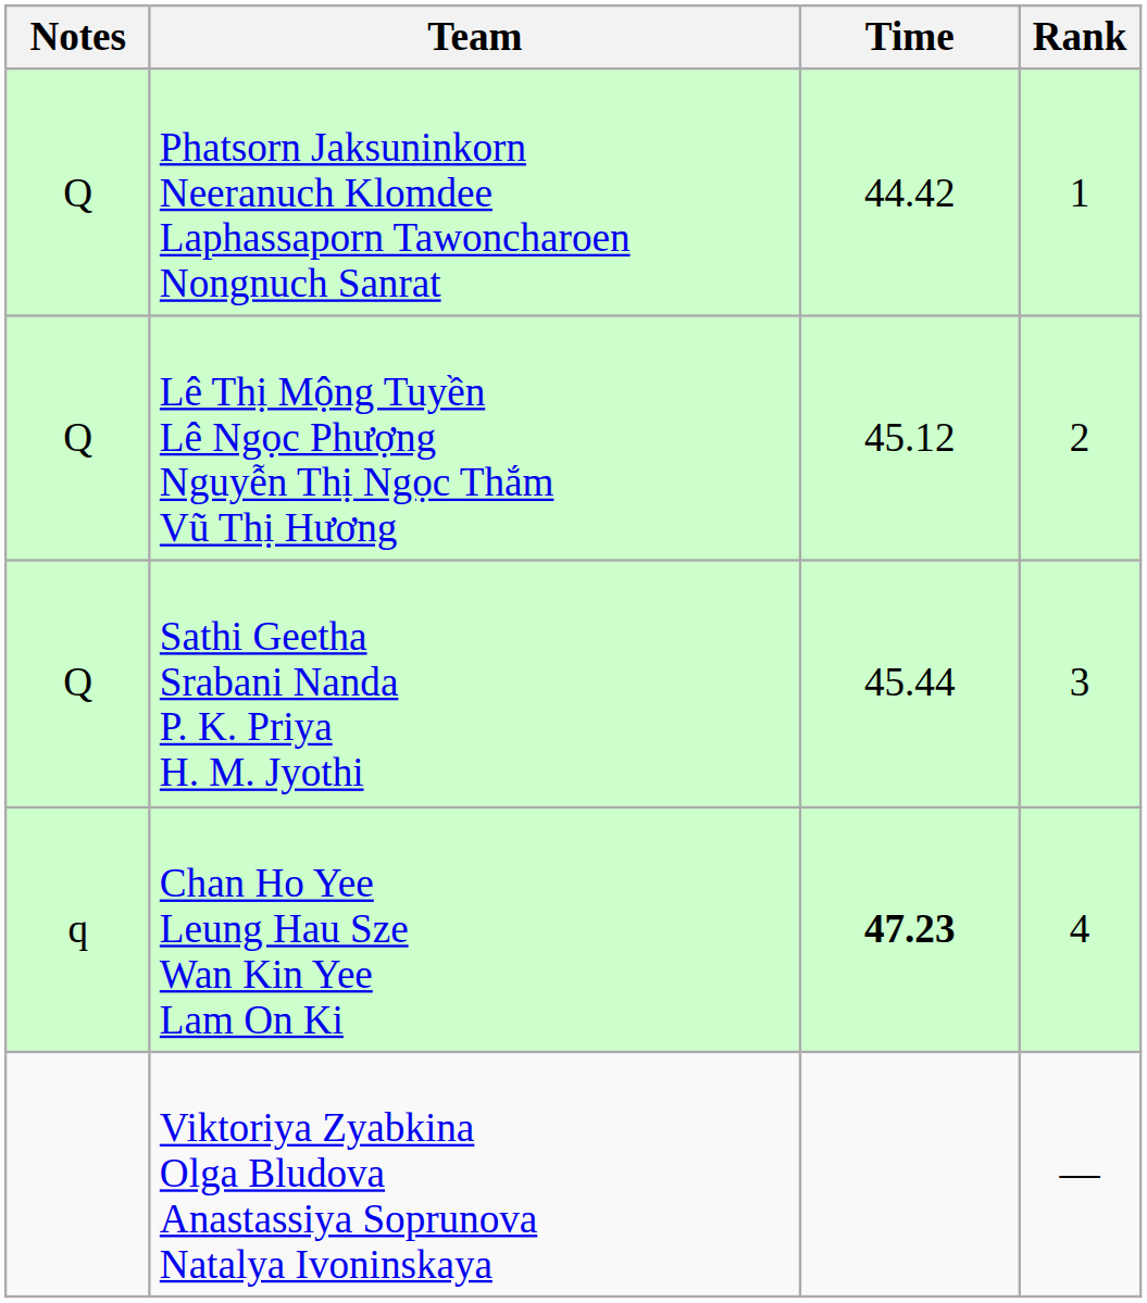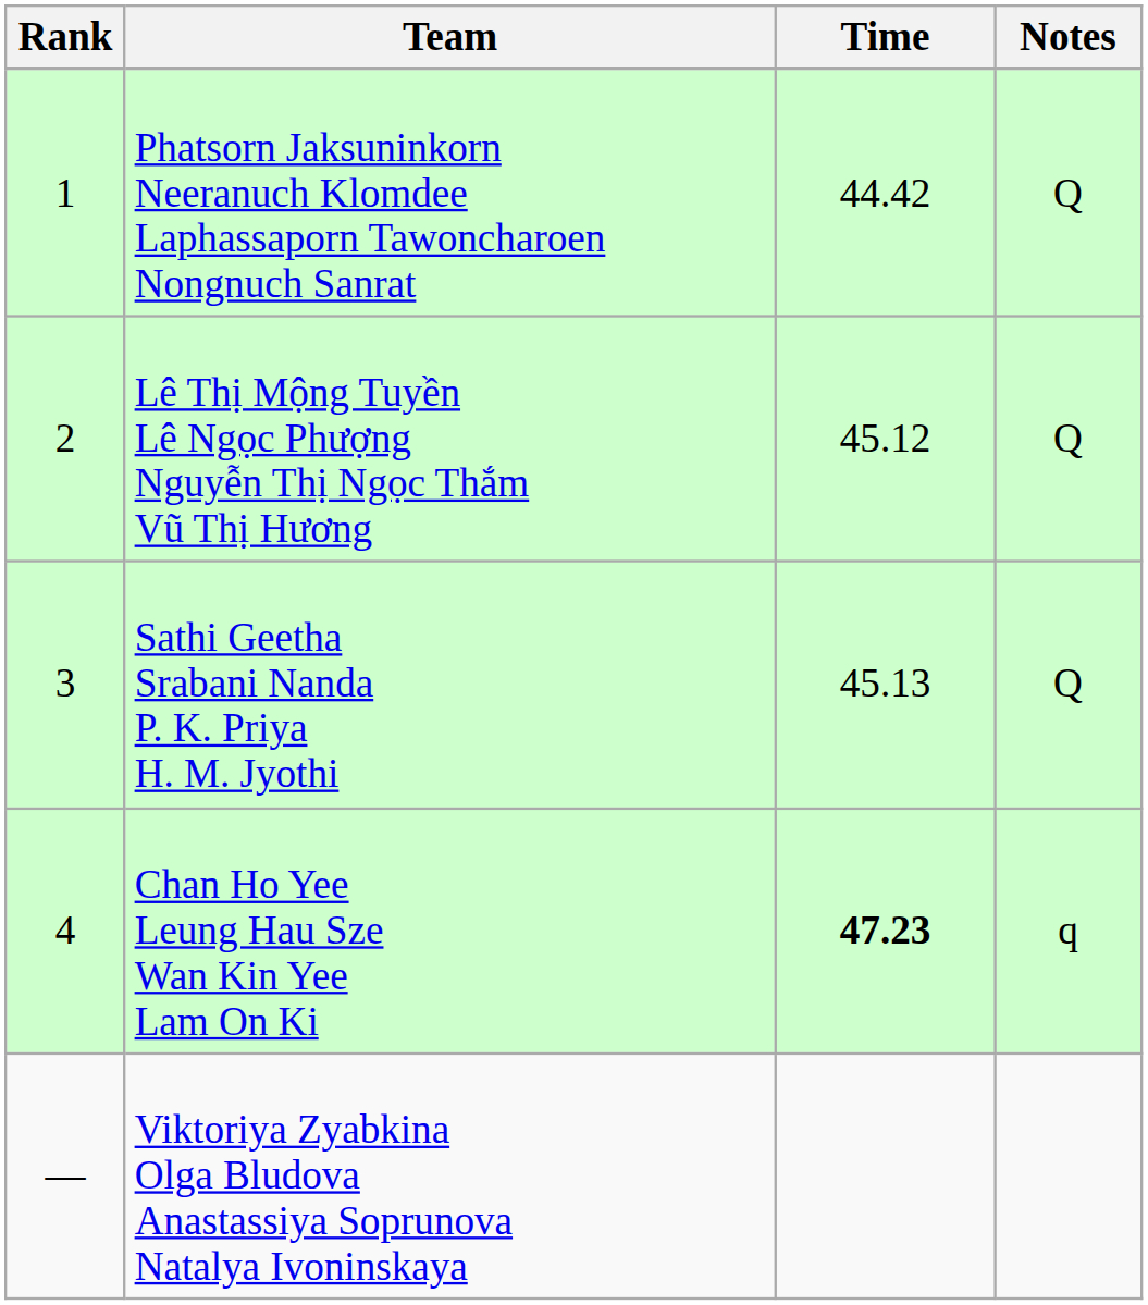 <table class="wikitable" style="text-align:center">
 <tr>
-<th width=50>Notes</th>
+<th width=40>Rank</th>
 <th width=250>Team</th>
 <th width=80>Time</th>
-<th width=40>Rank</th>
+<th width=50>Notes</th>
 </tr>
 <tr bgcolor=ccffcc>
-<td>Q</td>
+<td>1</td>
 <td align=left><br><a href='#'>Phatsorn Jaksuninkorn</a><br><a href='#'>Neeranuch Klomdee</a><br><a href='#'>Laphassaporn Tawoncharoen</a><br><a href='#'>Nongnuch Sanrat</a></td>
 <td>44.42</td>
-<td>1</td>
+<td>Q</td>
 </tr>
 <tr bgcolor=ccffcc>
-<td>Q</td>
+<td>2</td>
 <td align=left><br><a href='#'>Lê Thị Mộng Tuyền</a><br><a href='#'>Lê Ngọc Phượng</a><br><a href='#'>Nguyễn Thị Ngọc Thắm</a><br><a href='#'>Vũ Thị Hương</a></td>
 <td>45.12</td>
-<td>2</td>
+<td>Q</td>
 </tr>
 <tr bgcolor=ccffcc>
+<td>3</td>
+<td align=left><br><a href='#'>Sathi Geetha</a><br><a href='#'>Srabani Nanda</a><br><a href='#'>P. K. Priya</a><br><a href='#'>H. M. Jyothi</a></td>
+<td>45.13</td>
 <td>Q</td>
-<td align=left><br><a href='#'>Sathi Geetha</a><br><a href='#'>Srabani Nanda</a><br><a href='#'>P. K. Priya</a><br><a href='#'>H. M. Jyothi</a></td>
-<td>45.44</td>
-<td>3</td>
 </tr>
 <tr bgcolor=ccffcc>
-<td>q</td>
+<td>4</td>
 <td align=left><br><a href='#'>Chan Ho Yee</a><br><a href='#'>Leung Hau Sze</a><br><a href='#'>Wan Kin Yee</a><br><a href='#'>Lam On Ki</a></td>
 <td><strong>47.23</strong></td>
-<td>4</td>
+<td>q</td>
 </tr>
 <tr>
-<td></td>
+<td>—</td>
 <td align=left><br><a href='#'>Viktoriya Zyabkina</a><br><a href='#'>Olga Bludova</a><br><a href='#'>Anastassiya Soprunova</a><br><a href='#'>Natalya Ivoninskaya</a></td>
 <td></td>
-<td>—</td>
+<td></td>
 </tr>
 </table>
